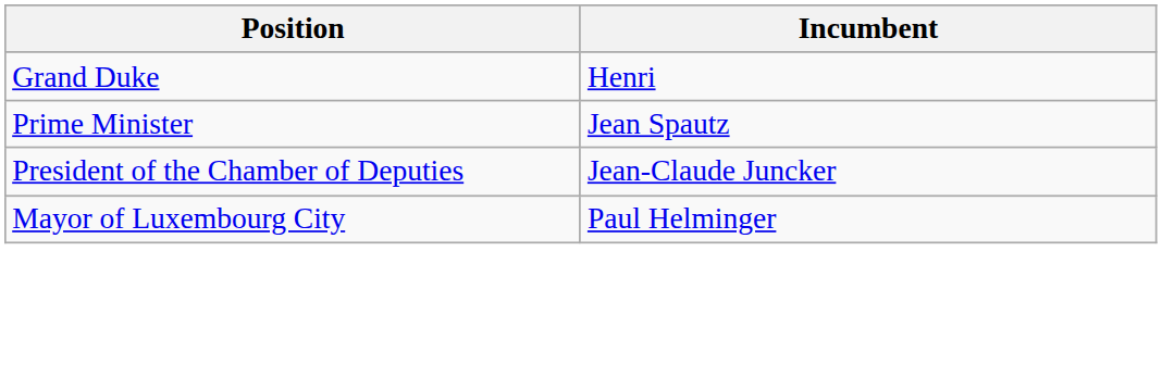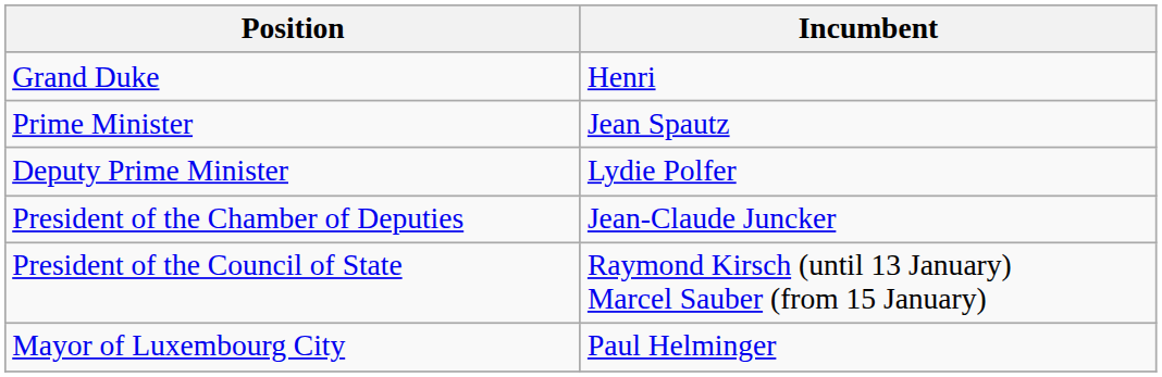 <table class="wikitable">
 <tr>
 <th width="300">Position</th>
 <th width="300">Incumbent</th>
 </tr>
 <tr>
 <td><a href='#'>Grand Duke</a></td>
 <td><a href='#'>Henri</a></td>
 </tr>
 <tr>
 <td><a href='#'>Prime Minister</a></td>
 <td><a href='#'>Jean Spautz</a></td>
 </tr>
 <tr>
+<td><a href='#'>Deputy Prime Minister</a></td>
+<td><a href='#'>Lydie Polfer</a></td>
+</tr>
+<tr>
 <td><a href='#'>President of the Chamber of Deputies</a></td>
 <td><a href='#'>Jean-Claude Juncker</a></td>
+</tr>
+<tr>
+<td><a href='#'>President of the Council of State</a> <br> <br></td>
+<td><a href='#'>Raymond Kirsch</a> (until 13 January) <br> <a href='#'>Marcel Sauber</a> (from 15 January)</td>
 </tr>
 <tr>
 <td><a href='#'>Mayor of Luxembourg City</a></td>
 <td><a href='#'>Paul Helminger</a></td>
 </tr>
 </table>
